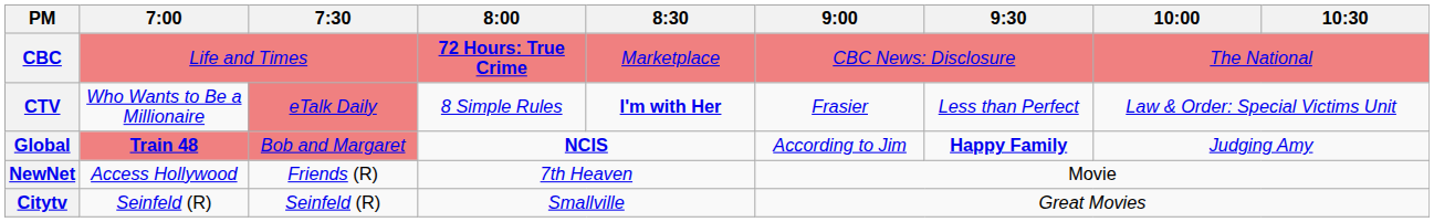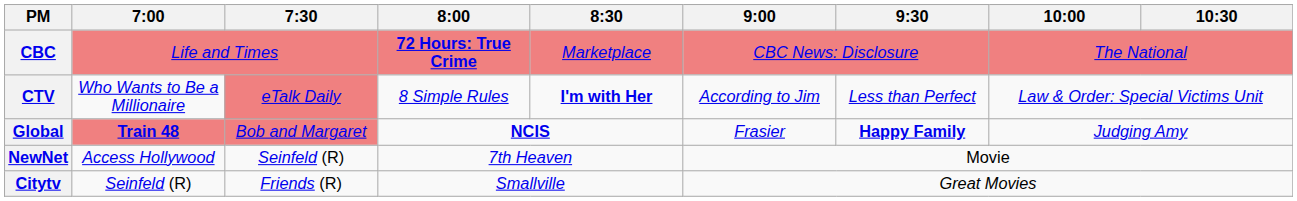 <table class="wikitable" width="100%">
 <tr>
 <th width="4%">PM</th>
 <th width="12%">7:00</th>
 <th width="12%">7:30</th>
 <th width="12%">8:00</th>
 <th width="12%">8:30</th>
 <th width="12%">9:00</th>
 <th width="12%">9:30</th>
 <th width="12%">10:00</th>
 <th width="12%">10:30</th>
 </tr>
 <tr align="center">
 <th><a href='#'>CBC</a></th>
 <td colspan="2" align=center bgcolor="#F08080"><em><a href='#'>Life and Times</a></em></td>
 <td colspan="1" align=center bgcolor="#F08080"><strong><a href='#'>72 Hours: True Crime</a></strong></td>
 <td colspan="1" align=center bgcolor="#F08080"><em><a href='#'>Marketplace</a></em></td>
 <td colspan="2" align=center bgcolor="#F08080"><em><a href='#'>CBC News: Disclosure</a></em></td>
 <td colspan="2" align=center bgcolor="#F08080"><em><a href='#'>The National</a></em></td>
 </tr>
 <tr align="center">
 <th><a href='#'>CTV</a></th>
 <td colspan="1" align=center><em><a href='#'>Who Wants to Be a Millionaire</a></em></td>
 <td colspan="1" align=center bgcolor="#F08080"><em><a href='#'>eTalk Daily</a></em></td>
 <td colspan="1" align=center><em><a href='#'>8 Simple Rules</a></em></td>
 <td colspan="1" align=center><strong><a href='#'>I'm with Her</a></strong></td>
-<td colspan="1" align=center><em><a href='#'>Frasier</a></em></td>
+<td colspan="1" align=center><em><a href='#'>According to Jim</a></em></td>
 <td colspan="1" align=center><em><a href='#'>Less than Perfect</a></em></td>
 <td colspan="2" align=center><em><a href='#'>Law & Order: Special Victims Unit</a></em></td>
 </tr>
 <tr align="center">
 <th><a href='#'>Global</a></th>
 <td colspan="1" align=center bgcolor="#F08080"><strong><a href='#'>Train 48</a></strong></td>
 <td colspan="1" align=center bgcolor="#F08080"><em><a href='#'>Bob and Margaret</a></em></td>
 <td colspan="2" align=center><strong><a href='#'>NCIS</a></strong></td>
-<td colspan="1" align=center><em><a href='#'>According to Jim</a></em></td>
+<td colspan="1" align=center><em><a href='#'>Frasier</a></em></td>
 <td colspan="1" align=center><strong><a href='#'>Happy Family</a></strong></td>
 <td colspan="2" align=center><em><a href='#'>Judging Amy</a></em></td>
 </tr>
 <tr align="center">
 <th><a href='#'>NewNet</a></th>
 <td colspan="1" align=center><em><a href='#'>Access Hollywood</a></em></td>
-<td colspan="1" align=center><em><a href='#'>Friends</a></em> (R)</td>
+<td colspan="1" align=center><em><a href='#'>Seinfeld</a></em> (R)</td>
 <td colspan="2" align=center><em><a href='#'>7th Heaven</a></em></td>
 <td colspan="4" align=center>Movie</td>
 </tr>
 <tr align="center">
 <th><a href='#'>Citytv</a></th>
 <td colspan="1" align=center><em><a href='#'>Seinfeld</a></em> (R)</td>
-<td colspan="1" align=center><em><a href='#'>Seinfeld</a></em> (R)</td>
+<td colspan="1" align=center><em><a href='#'>Friends</a></em> (R)</td>
 <td colspan="2" align=center><em><a href='#'>Smallville</a></em></td>
 <td colspan="4" align=center><em>Great Movies</em></td>
 </tr>
 </table>
